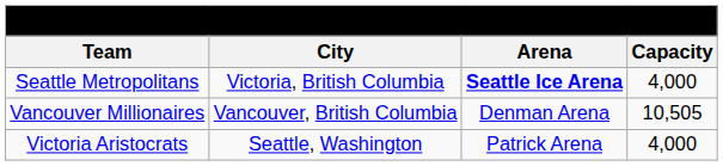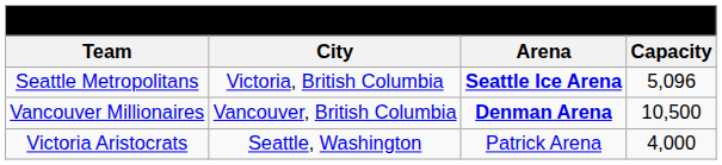 <table class="wikitable" style="width:auto; text-align:center;">
 <tr>
 <td bgcolor="#000000" align="center" colspan="6"><strong><span>1919 Pacific Coast Hockey Association</span></strong></td>
 </tr>
 <tr>
 <th>Team</th>
 <th>City</th>
 <th>Arena</th>
 <th>Capacity</th>
 </tr>
 <tr>
 <td><a href='#'>Seattle Metropolitans</a></td>
 <td><a href='#'>Victoria</a>, <a href='#'>British Columbia</a></td>
 <td><strong><a href='#'>Seattle Ice Arena</a></strong></td>
-<td>4,000</td>
+<td>5,096</td>
 </tr>
 <tr>
 <td><a href='#'>Vancouver Millionaires</a></td>
 <td><a href='#'>Vancouver</a>, <a href='#'>British Columbia</a></td>
-<td><a href='#'>Denman Arena</a></td>
-<td>10,505</td>
+<td><strong><a href='#'>Denman Arena</a></strong></td>
+<td>10,500</td>
 </tr>
 <tr>
 <td><a href='#'>Victoria Aristocrats</a></td>
 <td><a href='#'>Seattle</a>, <a href='#'>Washington</a></td>
 <td><a href='#'>Patrick Arena</a></td>
 <td>4,000</td>
 </tr>
 </table>
